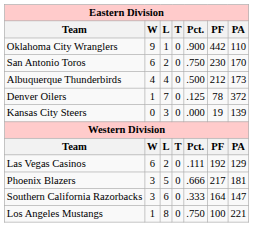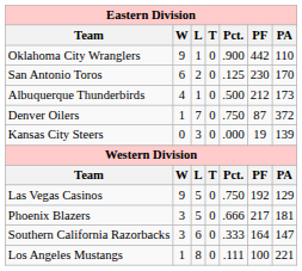 <table class="wikitable">
 <tr style="background:#ffcbcb;">
 <td colspan="7" style="text-align:center;"><strong>Eastern Division</strong></td>
 </tr>
 <tr style="background:#efefef;">
 <th>Team</th>
 <th>W</th>
 <th>L</th>
 <th>T</th>
 <th>Pct.</th>
 <th>PF</th>
 <th>PA</th>
 </tr>
 <tr align="center">
 <td align="left">Oklahoma City Wranglers</td>
 <td>9</td>
 <td>1</td>
 <td>0</td>
 <td>.900</td>
 <td>442</td>
 <td>110</td>
 </tr>
 <tr align="center">
 <td align="left">San Antonio Toros</td>
 <td>6</td>
 <td>2</td>
 <td>0</td>
-<td>.750</td>
+<td>.125</td>
 <td>230</td>
 <td>170</td>
 </tr>
 <tr align="center">
 <td align="left">Albuquerque Thunderbirds</td>
 <td>4</td>
-<td>4</td>
+<td>1</td>
 <td>0</td>
 <td>.500</td>
 <td>212</td>
 <td>173</td>
 </tr>
 <tr align="center">
 <td align="left">Denver Oilers</td>
 <td>1</td>
 <td>7</td>
 <td>0</td>
-<td>.125</td>
-<td>78</td>
+<td>.750</td>
+<td>87</td>
 <td>372</td>
 </tr>
 <tr align="center">
 <td align="left">Kansas City Steers</td>
 <td>0</td>
 <td>3</td>
 <td>0</td>
 <td>.000</td>
 <td>19</td>
 <td>139</td>
 </tr>
 <tr style="background:#ffcbcb;">
 <td colspan="7" style="text-align:center;"><strong>Western Division</strong></td>
 </tr>
 <tr style="background:#efefef;">
 <th>Team</th>
 <th>W</th>
 <th>L</th>
 <th>T</th>
 <th>Pct.</th>
 <th>PF</th>
 <th>PA</th>
 </tr>
 <tr align="center">
 <td align="left">Las Vegas Casinos</td>
-<td>6</td>
-<td>2</td>
+<td>9</td>
+<td>5</td>
 <td>0</td>
-<td>.111</td>
+<td>.750</td>
 <td>192</td>
 <td>129</td>
 </tr>
 <tr align="center">
 <td align="left">Phoenix Blazers</td>
 <td>3</td>
 <td>5</td>
 <td>0</td>
 <td>.666</td>
 <td>217</td>
 <td>181</td>
 </tr>
 <tr align="center">
 <td align="left">Southern California Razorbacks</td>
 <td>3</td>
 <td>6</td>
 <td>0</td>
 <td>.333</td>
 <td>164</td>
 <td>147</td>
 </tr>
 <tr align="center">
 <td align="left">Los Angeles Mustangs</td>
 <td>1</td>
 <td>8</td>
 <td>0</td>
-<td>.750</td>
+<td>.111</td>
 <td>100</td>
 <td>221</td>
 </tr>
 </table>
